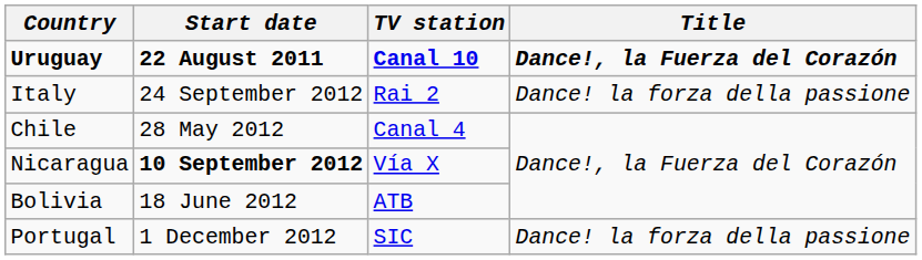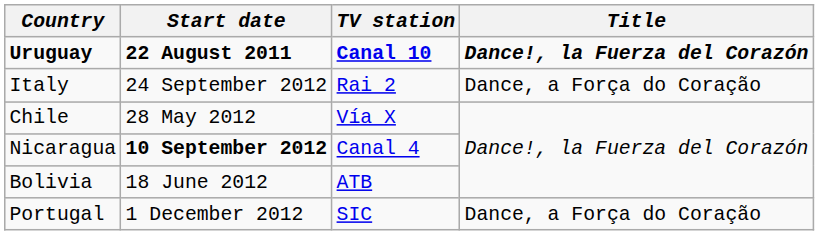 <table class="wikitable">
 <tr>
 <th><em>Country</em></th>
 <th><em>Start date</em></th>
 <th><em>TV station</em></th>
 <th><em>Title</em></th>
 </tr>
 <tr>
 <td><strong>Uruguay</strong></td>
 <td><strong>22 August 2011</strong></td>
 <td><strong><a href='#'>Canal 10</a></strong></td>
 <td><strong><em>Dance!, la Fuerza del Corazón</em></strong></td>
 </tr>
 <tr>
 <td>Italy</td>
 <td>24 September 2012</td>
 <td><a href='#'>Rai 2</a></td>
-<td><em>Dance! la forza della passione</em></td>
+<td>Dance, a Força do Coração</td>
 </tr>
 <tr>
 <td>Chile</td>
 <td>28 May 2012</td>
-<td><a href='#'>Canal 4</a></td>
+<td><a href='#'>Vía X</a></td>
 <td rowspan="3"><em>Dance!, la Fuerza del Corazón</em></td>
 </tr>
 <tr>
 <td>Nicaragua</td>
 <td><strong>10 September 2012</strong></td>
-<td><a href='#'>Vía X</a></td>
+<td><a href='#'>Canal 4</a></td>
 </tr>
 <tr>
 <td>Bolivia</td>
 <td>18 June 2012</td>
 <td><a href='#'>ATB</a></td>
 </tr>
 <tr>
 <td>Portugal</td>
 <td>1 December 2012</td>
 <td><a href='#'>SIC</a></td>
-<td><em>Dance! la forza della passione</em></td>
+<td>Dance, a Força do Coração</td>
 </tr>
 </table>
